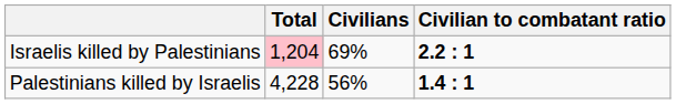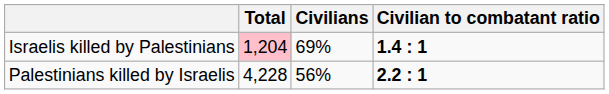 <table class="wikitable">
 <tr>
 <th></th>
 <th>Total</th>
 <th>Civilians</th>
 <th>Civilian to combatant ratio</th>
 </tr>
 <tr>
 <td>Israelis killed by Palestinians</td>
 <td style="background: pink;">1,204</td>
 <td>69%</td>
-<td><strong>2.2 : 1</strong></td>
+<td><strong>1.4 : 1</strong></td>
 </tr>
 <tr>
 <td>Palestinians killed by Israelis</td>
 <td>4,228</td>
 <td>56%</td>
-<td><strong>1.4 : 1</strong></td>
+<td><strong>2.2 : 1</strong></td>
 </tr>
 </table>
